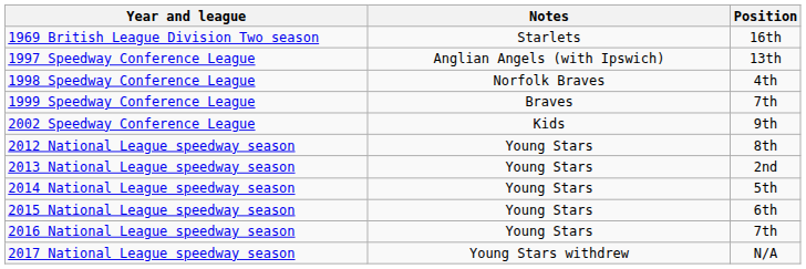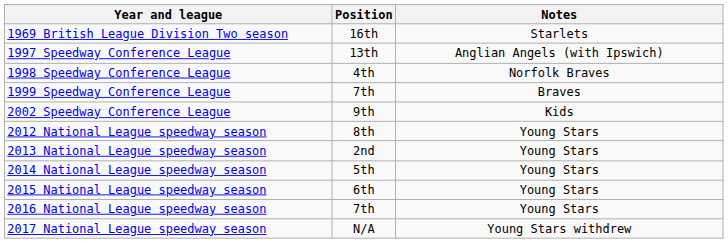 <table class="wikitable">
 <tr>
 <th width=350>Year and league</th>
+<th width=50>Position</th>
 <th width=350>Notes</th>
-<th width=50>Position</th>
 </tr>
 <tr align=center>
 <td align="left"><a href='#'>1969 British League Division Two season</a></td>
+<td>16th</td>
 <td>Starlets</td>
-<td>16th</td>
 </tr>
 <tr align=center>
 <td align="left"><a href='#'>1997 Speedway Conference League</a></td>
+<td>13th</td>
 <td>Anglian Angels (with Ipswich)</td>
-<td>13th</td>
 </tr>
 <tr align=center>
 <td align="left"><a href='#'>1998 Speedway Conference League</a></td>
+<td>4th</td>
 <td>Norfolk Braves</td>
-<td>4th</td>
 </tr>
 <tr align=center>
 <td align="left"><a href='#'>1999 Speedway Conference League</a></td>
+<td>7th</td>
 <td>Braves</td>
-<td>7th</td>
 </tr>
 <tr align=center>
 <td align="left"><a href='#'>2002 Speedway Conference League</a></td>
+<td>9th</td>
 <td>Kids</td>
-<td>9th</td>
 </tr>
 <tr align=center>
 <td align="left"><a href='#'>2012 National League speedway season</a></td>
+<td>8th</td>
 <td>Young Stars</td>
-<td>8th</td>
 </tr>
 <tr align=center>
 <td align="left"><a href='#'>2013 National League speedway season</a></td>
+<td>2nd</td>
 <td>Young Stars</td>
-<td>2nd</td>
 </tr>
 <tr align=center>
 <td align="left"><a href='#'>2014 National League speedway season</a></td>
+<td>5th</td>
 <td>Young Stars</td>
-<td>5th</td>
 </tr>
 <tr align=center>
 <td align="left"><a href='#'>2015 National League speedway season</a></td>
+<td>6th</td>
 <td>Young Stars</td>
-<td>6th</td>
 </tr>
 <tr align=center>
 <td align="left"><a href='#'>2016 National League speedway season</a></td>
+<td>7th</td>
 <td>Young Stars</td>
-<td>7th</td>
 </tr>
 <tr align=center>
 <td align="left"><a href='#'>2017 National League speedway season</a></td>
+<td>N/A</td>
 <td>Young Stars withdrew</td>
-<td>N/A</td>
 </tr>
 </table>
